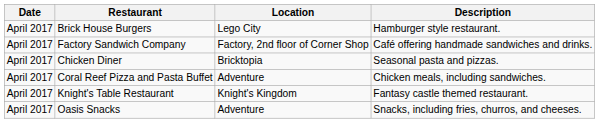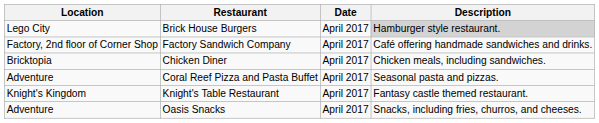 <table class="wikitable">
 <tr>
+<th>Location</th>
+<th>Restaurant</th>
 <th>Date</th>
-<th>Restaurant</th>
-<th>Location</th>
 <th>Description</th>
 </tr>
 <tr>
+<td>Lego City</td>
+<td>Brick House Burgers</td>
 <td>April 2017</td>
-<td>Brick House Burgers</td>
-<td>Lego City</td>
-<td>Hamburger style restaurant.</td>
+<td style="background: lightgrey;">Hamburger style restaurant.</td>
 </tr>
 <tr>
+<td>Factory, 2nd floor of Corner Shop</td>
+<td>Factory Sandwich Company</td>
 <td>April 2017</td>
-<td>Factory Sandwich Company</td>
-<td>Factory, 2nd floor of Corner Shop</td>
 <td>Café offering handmade sandwiches and drinks.</td>
 </tr>
 <tr>
+<td>Bricktopia</td>
+<td>Chicken Diner</td>
 <td>April 2017</td>
-<td>Chicken Diner</td>
-<td>Bricktopia</td>
+<td>Chicken meals, including sandwiches.</td>
+</tr>
+<tr>
+<td>Adventure</td>
+<td>Coral Reef Pizza and Pasta Buffet</td>
+<td>April 2017</td>
 <td>Seasonal pasta and pizzas.</td>
 </tr>
 <tr>
+<td>Knight's Kingdom</td>
+<td>Knight's Table Restaurant</td>
 <td>April 2017</td>
-<td>Coral Reef Pizza and Pasta Buffet</td>
-<td>Adventure</td>
-<td>Chicken meals, including sandwiches.</td>
-</tr>
-<tr>
-<td>April 2017</td>
-<td>Knight's Table Restaurant</td>
-<td>Knight's Kingdom</td>
 <td>Fantasy castle themed restaurant.</td>
 </tr>
 <tr>
+<td>Adventure</td>
+<td>Oasis Snacks</td>
 <td>April 2017</td>
-<td>Oasis Snacks</td>
-<td>Adventure</td>
 <td>Snacks, including fries, churros, and cheeses.</td>
 </tr>
 </table>
